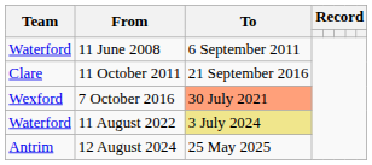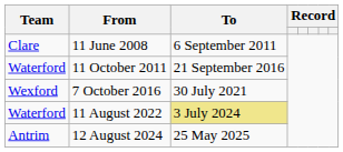 <table class=wikitable style="text-align: center">
 <tr>
 <th rowspan=2>Team</th>
 <th rowspan=2>From</th>
 <th rowspan=2>To</th>
 <th colspan=5>Record</th>
 </tr>
 <tr>
 <th></th>
 <th></th>
 <th></th>
 <th></th>
 <th></th>
 </tr>
 <tr>
-<td align=left><a href='#'>Waterford</a></td>
+<td align=left><a href='#'>Clare</a></td>
 <td align=left>11 June 2008</td>
 <td align=left>6 September 2011<br></td>
 </tr>
 <tr>
-<td align=left><a href='#'>Clare</a></td>
+<td align=left><a href='#'>Waterford</a></td>
 <td align=left>11 October 2011</td>
 <td align=left>21 September 2016<br></td>
 </tr>
 <tr>
 <td align=left><a href='#'>Wexford</a></td>
 <td align=left>7 October 2016</td>
-<td align=left style="background: lightsalmon;">30 July 2021<br></td>
+<td align=left>30 July 2021<br></td>
 </tr>
 <tr>
 <td align=left><a href='#'>Waterford</a></td>
 <td align=left>11 August 2022</td>
 <td align=left style="background: khaki;">3 July 2024<br></td>
 </tr>
 <tr>
 <td align=left><a href='#'>Antrim</a></td>
 <td align=left>12 August 2024</td>
 <td align=left>25 May 2025<br></td>
 </tr>
 </table>
